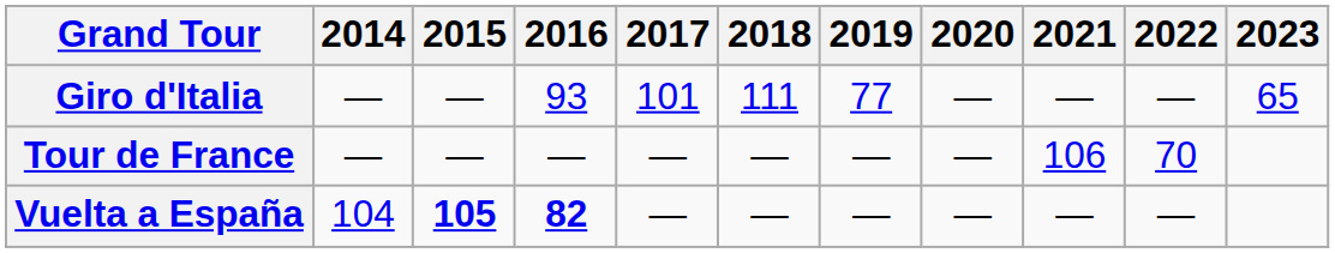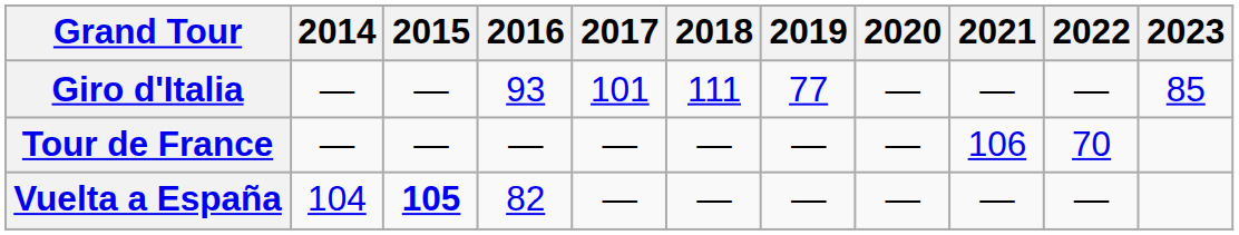 <table class="wikitable plainrowheaders">
 <tr>
 <th scope="col"><a href='#'>Grand Tour</a></th>
 <th scope="col">2014</th>
 <th scope="col">2015</th>
 <th scope="col">2016</th>
 <th scope="col">2017</th>
 <th scope="col">2018</th>
 <th scope="col">2019</th>
 <th scope="col">2020</th>
 <th scope="col">2021</th>
 <th scope="col">2022</th>
 <th scope="col">2023</th>
 </tr>
 <tr style="text-align:center;">
 <th scope="row"> <a href='#'>Giro d'Italia</a></th>
 <td>—</td>
 <td>—</td>
 <td><a href='#'>93</a></td>
 <td><a href='#'>101</a></td>
 <td><a href='#'>111</a></td>
 <td><a href='#'>77</a></td>
 <td>—</td>
 <td>—</td>
 <td>—</td>
-<td><a href='#'>65</a></td>
+<td><a href='#'>85</a></td>
 </tr>
 <tr style="text-align:center;">
 <th scope="row"> <a href='#'>Tour de France</a></th>
 <td>—</td>
 <td>—</td>
 <td>—</td>
 <td>—</td>
 <td>—</td>
 <td>—</td>
 <td>—</td>
 <td><a href='#'>106</a></td>
 <td><a href='#'>70</a></td>
 <td></td>
 </tr>
 <tr style="text-align:center;">
 <th scope="row"> <a href='#'>Vuelta a España</a></th>
 <td><a href='#'>104</a></td>
 <td><strong><a href='#'>105</a></strong></td>
-<td><strong><a href='#'>82</a></strong></td>
+<td><a href='#'>82</a></td>
 <td>—</td>
 <td>—</td>
 <td>—</td>
 <td>—</td>
 <td>—</td>
 <td>—</td>
 <td></td>
 </tr>
 </table>
